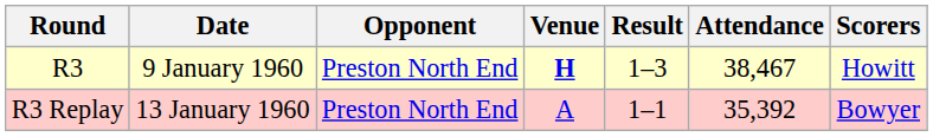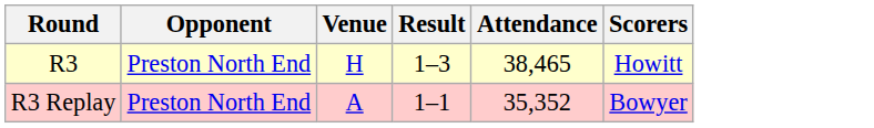 <table class="wikitable" style="font-size:100%; text-align:center">
 <tr>
 <th>Round</th>
-<th>Date</th>
 <th>Opponent</th>
 <th>Venue</th>
 <th>Result</th>
 <th>Attendance</th>
 <th>Scorers</th>
 </tr>
 <tr style="background-color: #FFFFCC;">
 <td>R3</td>
-<td>9 January 1960</td>
 <td><a href='#'>Preston North End</a></td>
-<td><strong><a href='#'>H</a></strong></td>
+<td><a href='#'>H</a></td>
 <td>1–3</td>
-<td>38,467</td>
+<td>38,465</td>
 <td><a href='#'>Howitt</a></td>
 </tr>
 <tr style="background-color: #FFCCCC;">
 <td>R3 Replay</td>
-<td>13 January 1960</td>
 <td><a href='#'>Preston North End</a></td>
 <td><a href='#'>A</a></td>
 <td>1–1</td>
-<td>35,392</td>
+<td>35,352</td>
 <td><a href='#'>Bowyer</a></td>
 </tr>
 </table>
